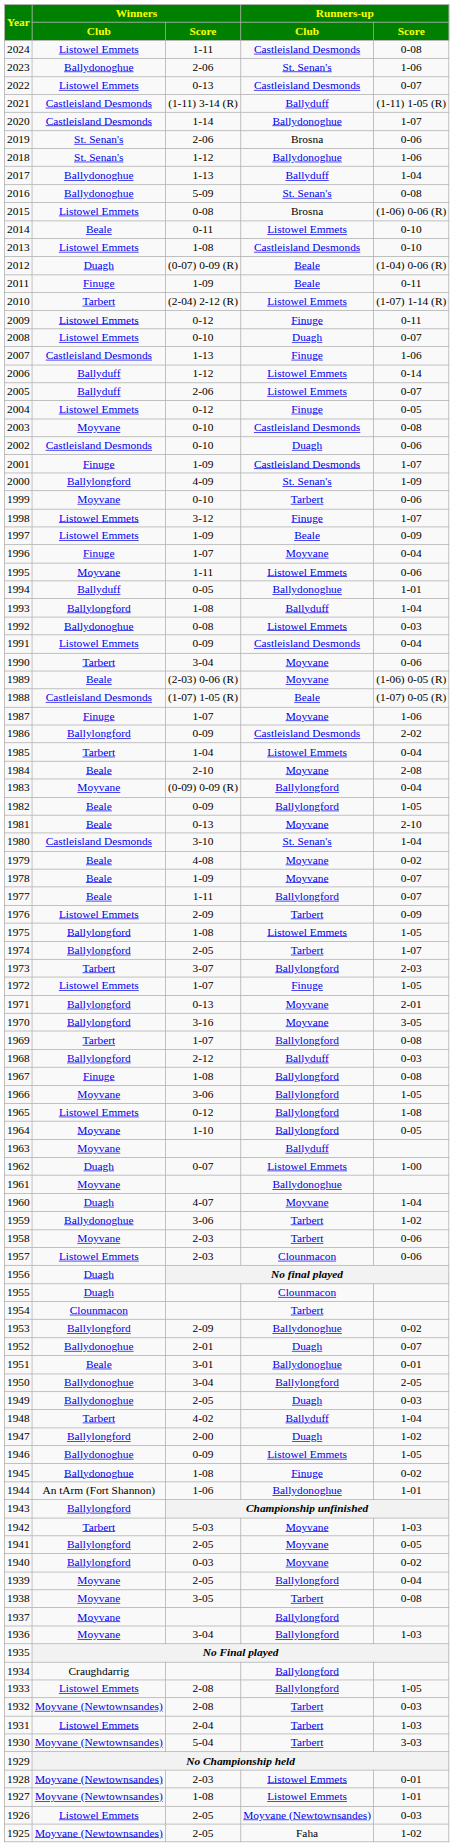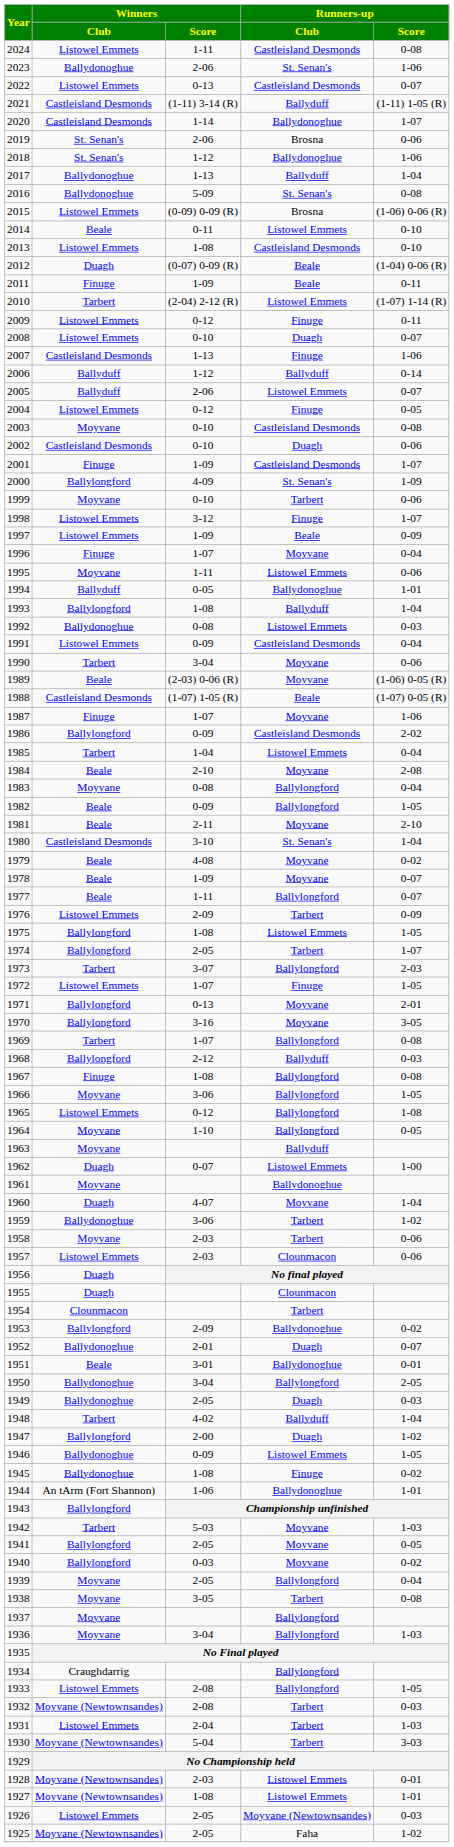 <table class="wikitable sortable"style="text-align:center;">
 <tr>
 <th rowspan="2" style="background:green;color:yellow">Year</th>
 <th colspan="2" style="background:green;color:yellow">Winners</th>
 <th colspan="2" style="background:green;color:yellow">Runners-up</th>
 </tr>
 <tr>
 <th style="background:green;color:yellow">Club</th>
 <th style="background:green;color:yellow">Score</th>
 <th style="background:green;color:yellow">Club</th>
 <th style="background:green;color:yellow">Score</th>
 </tr>
 <tr>
 <td>2024</td>
 <td><a href='#'>Listowel Emmets</a></td>
 <td>1-11</td>
 <td><a href='#'>Castleisland Desmonds</a></td>
 <td>0-08</td>
 </tr>
 <tr>
 <td style="text-align:left">2023 </td>
 <td><a href='#'>Ballydonoghue</a></td>
 <td>2-06</td>
 <td><a href='#'>St. Senan's</a></td>
 <td>1-06</td>
 </tr>
 <tr>
 <td style="text-align:left">2022 </td>
 <td><a href='#'>Listowel Emmets</a></td>
 <td>0-13</td>
 <td><a href='#'>Castleisland Desmonds</a></td>
 <td>0-07</td>
 </tr>
 <tr>
 <td style="text-align:left">2021 </td>
 <td><a href='#'>Castleisland Desmonds</a></td>
 <td>(1-11) 3-14 (R)</td>
 <td><a href='#'>Ballyduff</a></td>
 <td>(1-11) 1-05 (R)</td>
 </tr>
 <tr>
 <td style="text-align:left">2020 </td>
 <td><a href='#'>Castleisland Desmonds</a></td>
 <td>1-14</td>
 <td><a href='#'>Ballydonoghue</a></td>
 <td>1-07</td>
 </tr>
 <tr>
 <td style="text-align:left">2019 </td>
 <td><a href='#'>St. Senan's</a></td>
 <td>2-06</td>
 <td>Brosna</td>
 <td>0-06</td>
 </tr>
 <tr>
 <td style="text-align:left">2018 </td>
 <td><a href='#'>St. Senan's</a></td>
 <td>1-12</td>
 <td><a href='#'>Ballydonoghue</a></td>
 <td>1-06</td>
 </tr>
 <tr>
 <td style="text-align:left">2017 </td>
 <td><a href='#'>Ballydonoghue</a></td>
 <td>1-13</td>
 <td><a href='#'>Ballyduff</a></td>
 <td>1-04</td>
 </tr>
 <tr>
 <td style="text-align:left">2016 </td>
 <td><a href='#'>Ballydonoghue</a></td>
 <td>5-09</td>
 <td><a href='#'>St. Senan's</a></td>
 <td>0-08</td>
 </tr>
 <tr>
 <td style="text-align:left">2015 </td>
 <td><a href='#'>Listowel Emmets</a></td>
-<td>0-08</td>
+<td>(0-09) 0-09 (R)</td>
 <td>Brosna</td>
 <td>(1-06) 0-06 (R)</td>
 </tr>
 <tr>
 <td style="text-align:left">2014 </td>
 <td><a href='#'>Beale</a></td>
 <td>0-11</td>
 <td><a href='#'>Listowel Emmets</a></td>
 <td>0-10</td>
 </tr>
 <tr>
 <td style="text-align:left">2013 </td>
 <td><a href='#'>Listowel Emmets</a></td>
 <td>1-08</td>
 <td><a href='#'>Castleisland Desmonds</a></td>
 <td>0-10</td>
 </tr>
 <tr>
 <td style="text-align:left">2012 </td>
 <td><a href='#'>Duagh</a></td>
 <td>(0-07) 0-09 (R)</td>
 <td><a href='#'>Beale</a></td>
 <td>(1-04) 0-06 (R)</td>
 </tr>
 <tr>
 <td style="text-align:left">2011 </td>
 <td><a href='#'>Finuge</a></td>
 <td>1-09</td>
 <td><a href='#'>Beale</a></td>
 <td>0-11</td>
 </tr>
 <tr>
 <td style="text-align:left">2010 </td>
 <td><a href='#'>Tarbert</a></td>
 <td>(2-04) 2-12 (R)</td>
 <td><a href='#'>Listowel Emmets</a></td>
 <td>(1-07) 1-14 (R)</td>
 </tr>
 <tr>
 <td style="text-align:left">2009</td>
 <td><a href='#'>Listowel Emmets</a></td>
 <td>0-12</td>
 <td><a href='#'>Finuge</a></td>
 <td>0-11</td>
 </tr>
 <tr>
 <td style="text-align:left">2008</td>
 <td><a href='#'>Listowel Emmets</a></td>
 <td>0-10</td>
 <td><a href='#'>Duagh</a></td>
 <td>0-07</td>
 </tr>
 <tr>
 <td style="text-align:left">2007</td>
 <td><a href='#'>Castleisland Desmonds</a></td>
 <td>1-13</td>
 <td><a href='#'>Finuge</a></td>
 <td>1-06</td>
 </tr>
 <tr>
 <td style="text-align:left">2006</td>
 <td><a href='#'>Ballyduff</a></td>
 <td>1-12</td>
-<td><a href='#'>Listowel Emmets</a></td>
+<td><a href='#'>Ballyduff</a></td>
 <td>0-14</td>
 </tr>
 <tr>
 <td style="text-align:left">2005</td>
 <td><a href='#'>Ballyduff</a></td>
 <td>2-06</td>
 <td><a href='#'>Listowel Emmets</a></td>
 <td>0-07</td>
 </tr>
 <tr>
 <td style="text-align:left">2004</td>
 <td><a href='#'>Listowel Emmets</a></td>
 <td>0-12</td>
 <td><a href='#'>Finuge</a></td>
 <td>0-05</td>
 </tr>
 <tr>
 <td style="text-align:left">2003</td>
 <td><a href='#'>Moyvane</a></td>
 <td>0-10</td>
 <td><a href='#'>Castleisland Desmonds</a></td>
 <td>0-08</td>
 </tr>
 <tr>
 <td style="text-align:left">2002</td>
 <td><a href='#'>Castleisland Desmonds</a></td>
 <td>0-10</td>
 <td><a href='#'>Duagh</a></td>
 <td>0-06</td>
 </tr>
 <tr>
 <td style="text-align:left">2001</td>
 <td><a href='#'>Finuge</a></td>
 <td>1-09</td>
 <td><a href='#'>Castleisland Desmonds</a></td>
 <td>1-07</td>
 </tr>
 <tr>
 <td style="text-align:left">2000</td>
 <td><a href='#'>Ballylongford</a></td>
 <td>4-09</td>
 <td><a href='#'>St. Senan's</a></td>
 <td>1-09</td>
 </tr>
 <tr>
 <td style="text-align:left">1999</td>
 <td><a href='#'>Moyvane</a></td>
 <td>0-10</td>
 <td><a href='#'>Tarbert</a></td>
 <td>0-06</td>
 </tr>
 <tr>
 <td style="text-align:left">1998</td>
 <td><a href='#'>Listowel Emmets</a></td>
 <td>3-12</td>
 <td><a href='#'>Finuge</a></td>
 <td>1-07</td>
 </tr>
 <tr>
 <td style="text-align:left">1997</td>
 <td><a href='#'>Listowel Emmets</a></td>
 <td>1-09</td>
 <td><a href='#'>Beale</a></td>
 <td>0-09</td>
 </tr>
 <tr>
 <td style="text-align:left">1996</td>
 <td><a href='#'>Finuge</a></td>
 <td>1-07</td>
 <td><a href='#'>Moyvane</a></td>
 <td>0-04</td>
 </tr>
 <tr>
 <td style="text-align:left">1995</td>
 <td><a href='#'>Moyvane</a></td>
 <td>1-11</td>
 <td><a href='#'>Listowel Emmets</a></td>
 <td>0-06</td>
 </tr>
 <tr>
 <td style="text-align:left">1994</td>
 <td><a href='#'>Ballyduff</a></td>
 <td>0-05</td>
 <td><a href='#'>Ballydonoghue</a></td>
 <td>1-01</td>
 </tr>
 <tr>
 <td style="text-align:left">1993</td>
 <td><a href='#'>Ballylongford</a></td>
 <td>1-08</td>
 <td><a href='#'>Ballyduff</a></td>
 <td>1-04</td>
 </tr>
 <tr>
 <td style="text-align:left">1992</td>
 <td><a href='#'>Ballydonoghue</a></td>
 <td>0-08</td>
 <td><a href='#'>Listowel Emmets</a></td>
 <td>0-03</td>
 </tr>
 <tr>
 <td style="text-align:left">1991</td>
 <td><a href='#'>Listowel Emmets</a></td>
 <td>0-09</td>
 <td><a href='#'>Castleisland Desmonds</a></td>
 <td>0-04</td>
 </tr>
 <tr>
 <td style="text-align:left">1990</td>
 <td><a href='#'>Tarbert</a></td>
 <td>3-04</td>
 <td><a href='#'>Moyvane</a></td>
 <td>0-06</td>
 </tr>
 <tr>
 <td style="text-align:left">1989</td>
 <td><a href='#'>Beale</a></td>
 <td>(2-03) 0-06 (R)</td>
 <td><a href='#'>Moyvane</a></td>
 <td>(1-06) 0-05 (R)</td>
 </tr>
 <tr>
 <td style="text-align:left">1988</td>
 <td><a href='#'>Castleisland Desmonds</a></td>
 <td>(1-07) 1-05 (R)</td>
 <td><a href='#'>Beale</a></td>
 <td>(1-07) 0-05 (R)</td>
 </tr>
 <tr>
 <td style="text-align:left">1987</td>
 <td><a href='#'>Finuge</a></td>
 <td>1-07</td>
 <td><a href='#'>Moyvane</a></td>
 <td>1-06</td>
 </tr>
 <tr>
 <td style="text-align:left">1986</td>
 <td><a href='#'>Ballylongford</a></td>
 <td>0-09</td>
 <td><a href='#'>Castleisland Desmonds</a></td>
 <td>2-02</td>
 </tr>
 <tr>
 <td style="text-align:left">1985</td>
 <td><a href='#'>Tarbert</a></td>
 <td>1-04</td>
 <td><a href='#'>Listowel Emmets</a></td>
 <td>0-04</td>
 </tr>
 <tr>
 <td style="text-align:left">1984</td>
 <td><a href='#'>Beale</a></td>
 <td>2-10</td>
 <td><a href='#'>Moyvane</a></td>
 <td>2-08</td>
 </tr>
 <tr>
 <td style="text-align:left">1983</td>
 <td><a href='#'>Moyvane</a></td>
-<td>(0-09) 0-09 (R)</td>
+<td>0-08</td>
 <td><a href='#'>Ballylongford</a></td>
 <td>0-04</td>
 </tr>
 <tr>
 <td style="text-align:left">1982</td>
 <td><a href='#'>Beale</a></td>
 <td>0-09</td>
 <td><a href='#'>Ballylongford</a></td>
 <td>1-05</td>
 </tr>
 <tr>
 <td style="text-align:left">1981</td>
 <td><a href='#'>Beale</a></td>
-<td>0-13</td>
+<td>2-11</td>
 <td><a href='#'>Moyvane</a></td>
 <td>2-10</td>
 </tr>
 <tr>
 <td style="text-align:left">1980</td>
 <td><a href='#'>Castleisland Desmonds</a></td>
 <td>3-10</td>
 <td><a href='#'>St. Senan's</a></td>
 <td>1-04</td>
 </tr>
 <tr>
 <td style="text-align:left">1979</td>
 <td><a href='#'>Beale</a></td>
 <td>4-08</td>
 <td><a href='#'>Moyvane</a></td>
 <td>0-02</td>
 </tr>
 <tr>
 <td style="text-align:left">1978</td>
 <td><a href='#'>Beale</a></td>
 <td>1-09</td>
 <td><a href='#'>Moyvane</a></td>
 <td>0-07</td>
 </tr>
 <tr>
 <td style="text-align:left">1977</td>
 <td><a href='#'>Beale</a></td>
 <td>1-11</td>
 <td><a href='#'>Ballylongford</a></td>
 <td>0-07</td>
 </tr>
 <tr>
 <td style="text-align:left">1976</td>
 <td><a href='#'>Listowel Emmets</a></td>
 <td>2-09</td>
 <td><a href='#'>Tarbert</a></td>
 <td>0-09</td>
 </tr>
 <tr>
 <td style="text-align:left">1975</td>
 <td><a href='#'>Ballylongford</a></td>
 <td>1-08</td>
 <td><a href='#'>Listowel Emmets</a></td>
 <td>1-05</td>
 </tr>
 <tr>
 <td style="text-align:left">1974</td>
 <td><a href='#'>Ballylongford</a></td>
 <td>2-05</td>
 <td><a href='#'>Tarbert</a></td>
 <td>1-07</td>
 </tr>
 <tr>
 <td style="text-align:left">1973</td>
 <td><a href='#'>Tarbert</a></td>
 <td>3-07</td>
 <td><a href='#'>Ballylongford</a></td>
 <td>2-03</td>
 </tr>
 <tr>
 <td style="text-align:left">1972</td>
 <td><a href='#'>Listowel Emmets</a></td>
 <td>1-07</td>
 <td><a href='#'>Finuge</a></td>
 <td>1-05</td>
 </tr>
 <tr>
 <td style="text-align:left">1971</td>
 <td><a href='#'>Ballylongford</a></td>
 <td>0-13</td>
 <td><a href='#'>Moyvane</a></td>
 <td>2-01</td>
 </tr>
 <tr>
 <td style="text-align:left">1970</td>
 <td><a href='#'>Ballylongford</a></td>
 <td>3-16</td>
 <td><a href='#'>Moyvane</a></td>
 <td>3-05</td>
 </tr>
 <tr>
 <td style="text-align:left">1969</td>
 <td><a href='#'>Tarbert</a></td>
 <td>1-07</td>
 <td><a href='#'>Ballylongford</a></td>
 <td>0-08</td>
 </tr>
 <tr>
 <td style="text-align:left">1968</td>
 <td><a href='#'>Ballylongford</a></td>
 <td>2-12</td>
 <td><a href='#'>Ballyduff</a></td>
 <td>0-03</td>
 </tr>
 <tr>
 <td style="text-align:left">1967</td>
 <td><a href='#'>Finuge</a></td>
 <td>1-08</td>
 <td><a href='#'>Ballylongford</a></td>
 <td>0-08</td>
 </tr>
 <tr>
 <td style="text-align:left">1966</td>
 <td><a href='#'>Moyvane</a></td>
 <td>3-06</td>
 <td><a href='#'>Ballylongford</a></td>
 <td>1-05</td>
 </tr>
 <tr>
 <td style="text-align:left">1965</td>
 <td><a href='#'>Listowel Emmets</a></td>
 <td>0-12</td>
 <td><a href='#'>Ballylongford</a></td>
 <td>1-08</td>
 </tr>
 <tr>
 <td style="text-align:left">1964</td>
 <td><a href='#'>Moyvane</a></td>
 <td>1-10</td>
 <td><a href='#'>Ballylongford</a></td>
 <td>0-05</td>
 </tr>
 <tr>
 <td style="text-align:left">1963</td>
 <td><a href='#'>Moyvane</a></td>
 <td></td>
 <td><a href='#'>Ballyduff</a></td>
 <td></td>
 </tr>
 <tr>
 <td style="text-align:left">1962</td>
 <td><a href='#'>Duagh</a></td>
 <td>0-07</td>
 <td><a href='#'>Listowel Emmets</a></td>
 <td>1-00</td>
 </tr>
 <tr>
 <td style="text-align:left">1961</td>
 <td><a href='#'>Moyvane</a></td>
 <td></td>
 <td><a href='#'>Ballydonoghue</a></td>
 <td></td>
 </tr>
 <tr>
 <td style="text-align:left">1960</td>
 <td><a href='#'>Duagh</a></td>
 <td>4-07</td>
 <td><a href='#'>Moyvane</a></td>
 <td>1-04</td>
 </tr>
 <tr>
 <td style="text-align:left">1959</td>
 <td><a href='#'>Ballydonoghue</a></td>
 <td>3-06</td>
 <td><a href='#'>Tarbert</a></td>
 <td>1-02</td>
 </tr>
 <tr>
 <td style="text-align:left">1958</td>
 <td><a href='#'>Moyvane</a></td>
 <td>2-03</td>
 <td><a href='#'>Tarbert</a></td>
 <td>0-06</td>
 </tr>
 <tr>
 <td style="text-align:left">1957</td>
 <td><a href='#'>Listowel Emmets</a></td>
 <td>2-03</td>
 <td><a href='#'>Clounmacon</a></td>
 <td>0-06</td>
 </tr>
 <tr>
 <td style="text-align:left">1956</td>
 <td><a href='#'>Duagh</a></td>
 <th colspan=3><em>No final played</em></th>
 </tr>
 <tr>
 <td style="text-align:left">1955</td>
 <td><a href='#'>Duagh</a></td>
 <td></td>
 <td><a href='#'>Clounmacon</a></td>
 <td></td>
 </tr>
 <tr>
 <td style="text-align:left">1954</td>
 <td><a href='#'>Clounmacon</a></td>
 <td></td>
 <td><a href='#'>Tarbert</a></td>
 <td></td>
 </tr>
 <tr>
 <td style="text-align:left">1953</td>
 <td><a href='#'>Ballylongford</a></td>
 <td>2-09</td>
 <td><a href='#'>Ballydonoghue</a></td>
 <td>0-02</td>
 </tr>
 <tr>
 <td style="text-align:left">1952</td>
 <td><a href='#'>Ballydonoghue</a></td>
 <td>2-01</td>
 <td><a href='#'>Duagh</a></td>
 <td>0-07</td>
 </tr>
 <tr>
 <td style="text-align:left">1951</td>
 <td><a href='#'>Beale</a></td>
 <td>3-01</td>
 <td><a href='#'>Ballydonoghue</a></td>
 <td>0-01</td>
 </tr>
 <tr>
 <td style="text-align:left">1950</td>
 <td><a href='#'>Ballydonoghue</a></td>
 <td>3-04</td>
 <td><a href='#'>Ballylongford</a></td>
 <td>2-05</td>
 </tr>
 <tr>
 <td style="text-align:left">1949</td>
 <td><a href='#'>Ballydonoghue</a></td>
 <td>2-05</td>
 <td><a href='#'>Duagh</a></td>
 <td>0-03</td>
 </tr>
 <tr>
 <td style="text-align:left">1948</td>
 <td><a href='#'>Tarbert</a></td>
 <td>4-02</td>
 <td><a href='#'>Ballyduff</a></td>
 <td>1-04</td>
 </tr>
 <tr>
 <td style="text-align:left">1947</td>
 <td><a href='#'>Ballylongford</a></td>
 <td>2-00</td>
 <td><a href='#'>Duagh</a></td>
 <td>1-02</td>
 </tr>
 <tr>
 <td style="text-align:left">1946</td>
 <td><a href='#'>Ballydonoghue</a></td>
 <td>0-09</td>
 <td><a href='#'>Listowel Emmets</a></td>
 <td>1-05</td>
 </tr>
 <tr>
 <td style="text-align:left">1945</td>
 <td><a href='#'>Ballydonoghue</a></td>
 <td>1-08</td>
 <td><a href='#'>Finuge</a></td>
 <td>0-02</td>
 </tr>
 <tr>
 <td style="text-align:left">1944</td>
 <td>An tArm (Fort Shannon)</td>
 <td>1-06</td>
 <td><a href='#'>Ballydonoghue</a></td>
 <td>1-01</td>
 </tr>
 <tr>
 <td style="text-align:left">1943</td>
 <td><a href='#'>Ballylongford</a></td>
 <th colspan=3><em>Championship unfinished</em></th>
 </tr>
 <tr>
 <td style="text-align:left">1942</td>
 <td><a href='#'>Tarbert</a></td>
 <td>5-03</td>
 <td><a href='#'>Moyvane</a></td>
 <td>1-03</td>
 </tr>
 <tr>
 <td style="text-align:left">1941</td>
 <td><a href='#'>Ballylongford</a></td>
 <td>2-05</td>
 <td><a href='#'>Moyvane</a></td>
 <td>0-05</td>
 </tr>
 <tr>
 <td style="text-align:left">1940</td>
 <td><a href='#'>Ballylongford</a></td>
 <td>0-03</td>
 <td><a href='#'>Moyvane</a></td>
 <td>0-02</td>
 </tr>
 <tr>
 <td style="text-align:left">1939</td>
 <td><a href='#'>Moyvane</a></td>
 <td>2-05</td>
 <td><a href='#'>Ballylongford</a></td>
 <td>0-04</td>
 </tr>
 <tr>
 <td style="text-align:left">1938</td>
 <td><a href='#'>Moyvane</a></td>
 <td>3-05</td>
 <td><a href='#'>Tarbert</a></td>
 <td>0-08</td>
 </tr>
 <tr>
 <td style="text-align:left">1937</td>
 <td><a href='#'>Moyvane</a></td>
 <td></td>
 <td><a href='#'>Ballylongford</a></td>
 <td></td>
 </tr>
 <tr>
 <td style="text-align:left">1936</td>
 <td><a href='#'>Moyvane</a></td>
 <td>3-04</td>
 <td><a href='#'>Ballylongford</a></td>
 <td>1-03</td>
 </tr>
 <tr>
 <td style="text-align:left">1935</td>
 <th colspan=4><em>No Final played</em></th>
 </tr>
 <tr>
 <td style="text-align:left">1934</td>
 <td>Craughdarrig</td>
 <td></td>
 <td><a href='#'>Ballylongford</a></td>
 <td></td>
 </tr>
 <tr>
 <td style="text-align:left">1933</td>
 <td><a href='#'>Listowel Emmets</a></td>
 <td>2-08</td>
 <td><a href='#'>Ballylongford</a></td>
 <td>1-05</td>
 </tr>
 <tr>
 <td style="text-align:left">1932</td>
 <td><a href='#'>Moyvane (Newtownsandes)</a></td>
 <td>2-08</td>
 <td><a href='#'>Tarbert</a></td>
 <td>0-03</td>
 </tr>
 <tr>
 <td style="text-align:left">1931</td>
 <td><a href='#'>Listowel Emmets</a></td>
 <td>2-04</td>
 <td><a href='#'>Tarbert</a></td>
 <td>1-03</td>
 </tr>
 <tr>
 <td style="text-align:left">1930</td>
 <td><a href='#'>Moyvane (Newtownsandes)</a></td>
 <td>5-04</td>
 <td><a href='#'>Tarbert</a></td>
 <td>3-03</td>
 </tr>
 <tr>
 <td style="text-align:left">1929</td>
 <th colspan=4><em>No Championship held</em></th>
 </tr>
 <tr>
 <td style="text-align:left">1928</td>
 <td><a href='#'>Moyvane (Newtownsandes)</a></td>
 <td>2-03</td>
 <td><a href='#'>Listowel Emmets</a></td>
 <td>0-01</td>
 </tr>
 <tr>
 <td style="text-align:left">1927</td>
 <td><a href='#'>Moyvane (Newtownsandes)</a></td>
 <td>1-08</td>
 <td><a href='#'>Listowel Emmets</a></td>
 <td>1-01</td>
 </tr>
 <tr>
 <td style="text-align:left">1926</td>
 <td><a href='#'>Listowel Emmets</a></td>
 <td>2-05</td>
 <td><a href='#'>Moyvane (Newtownsandes)</a></td>
 <td>0-03</td>
 </tr>
 <tr>
 <td style="text-align:left">1925</td>
 <td><a href='#'>Moyvane (Newtownsandes)</a></td>
 <td>2-05</td>
 <td>Faha</td>
 <td>1-02</td>
 </tr>
 </table>
